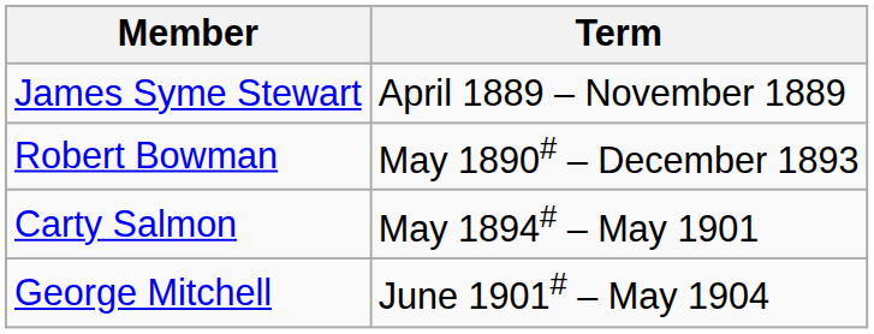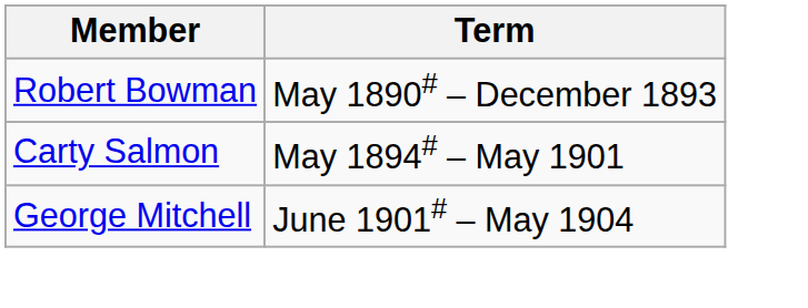 <table class="wikitable">
 <tr>
 <th>Member</th>
 <th>Term</th>
-</tr>
-<tr>
-<td><a href='#'>James Syme Stewart</a></td>
-<td>April 1889 – November 1889</td>
 </tr>
 <tr>
 <td><a href='#'>Robert Bowman</a></td>
 <td>May 1890<sup>#</sup> – December 1893</td>
 </tr>
 <tr>
 <td><a href='#'>Carty Salmon</a></td>
 <td>May 1894<sup>#</sup> – May 1901</td>
 </tr>
 <tr>
 <td><a href='#'>George Mitchell</a></td>
 <td>June 1901<sup>#</sup> – May 1904</td>
 </tr>
 </table>
